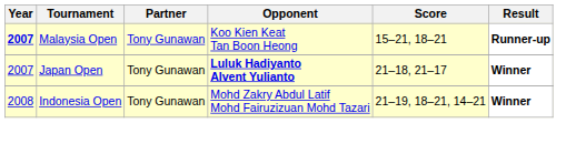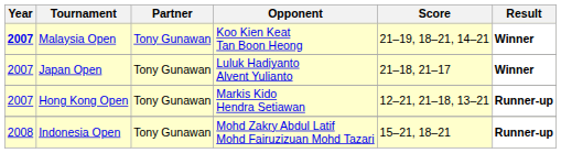 <table class="sortable wikitable" style="font-size: 90%">
 <tr>
 <th>Year</th>
 <th>Tournament</th>
 <th>Partner</th>
 <th>Opponent</th>
 <th>Score</th>
 <th>Result</th>
 </tr>
 <tr style="background:#FFFFCC">
 <td align="center"><strong><a href='#'>2007</a></strong></td>
 <td align="left"><a href='#'>Malaysia Open</a></td>
 <td align="left"> <a href='#'>Tony Gunawan</a></td>
 <td align="left"> <a href='#'>Koo Kien Keat</a> <br>  <a href='#'>Tan Boon Heong</a></td>
-<td align="left">15–21, 18–21</td>
-<td style="text-align:left; background:white"> <strong>Runner-up</strong></td>
+<td align="left">21–19, 18–21, 14–21</td>
+<td style="text-align:left; background:white"> <strong>Winner</strong></td>
 </tr>
 <tr>
 </tr>
 <tr style="background:#FFFFCC">
 <td align="center"><a href='#'>2007</a></td>
 <td align="left"><a href='#'>Japan Open</a></td>
 <td align="left"> Tony Gunawan</td>
-<td align="left"><strong> <a href='#'>Luluk Hadiyanto</a> <br>  <a href='#'>Alvent Yulianto</a></strong></td>
+<td align="left"> <a href='#'>Luluk Hadiyanto</a> <br>  <a href='#'>Alvent Yulianto</a></td>
 <td align="left">21–18, 21–17</td>
 <td style="text-align:left; background:white"> <strong>Winner</strong></td>
 </tr>
 <tr>
+</tr>
+<tr style="background:#FFFFCC">
+<td align="center"><a href='#'>2007</a></td>
+<td align="left"><a href='#'>Hong Kong Open</a></td>
+<td align="left"> Tony Gunawan</td>
+<td align="left"> <a href='#'>Markis Kido</a> <br>  <a href='#'>Hendra Setiawan</a></td>
+<td align="left">12–21, 21–18, 13–21</td>
+<td style="text-align:left; background:white"> <strong>Runner-up</strong></td>
 </tr>
 <tr>
 </tr>
 <tr style="background:#FFFFCC">
 <td align="center"><a href='#'>2008</a></td>
 <td align="left"><a href='#'>Indonesia Open</a></td>
 <td align="left"> Tony Gunawan</td>
 <td align="left"> <a href='#'>Mohd Zakry Abdul Latif</a> <br>  <a href='#'>Mohd Fairuzizuan Mohd Tazari</a></td>
-<td align="left">21–19, 18–21, 14–21</td>
-<td style="text-align:left; background:white"> <strong>Winner</strong></td>
+<td align="left">15–21, 18–21</td>
+<td style="text-align:left; background:white"> <strong>Runner-up</strong></td>
 </tr>
 </table>
